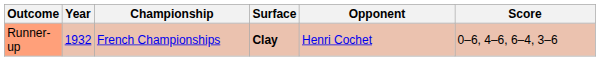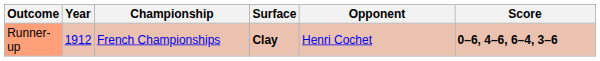 <table class="sortable wikitable">
 <tr>
 <th style="width:65px">Outcome</th>
 <th style="width:35px">Year</th>
 <th style="width:200px">Championship</th>
 <th style="width:50px">Surface</th>
 <th style="width:200px">Opponent</th>
 <th style="width:180px" class="unsortable">Score</th>
 </tr>
 <tr style="background:#ebc2af;">
 <td style="background:#ffa07a;">Runner-up</td>
-<td><a href='#'>1932</a></td>
+<td><a href='#'>1912</a></td>
 <td><a href='#'>French Championships</a></td>
 <td><strong>Clay</strong></td>
 <td> <a href='#'>Henri Cochet</a></td>
-<td>0–6, 4–6, 6–4, 3–6</td>
+<td><strong>0–6, 4–6, 6–4, 3–6</strong></td>
 </tr>
 </table>
